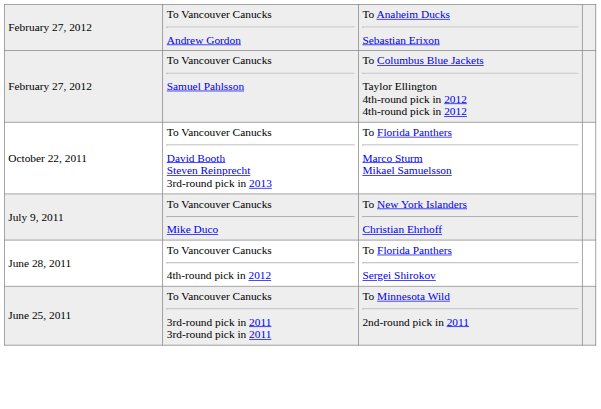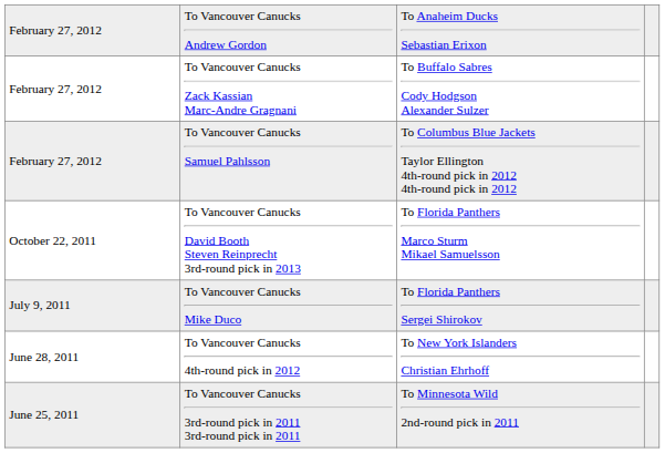 <table border="1"  cellpadding="5" style="border-collapse:collapse; width:66%;">
 <tr style="background:#eee;">
 <td>February 27, 2012</td>
 <td valign="top">To Vancouver Canucks<hr><a href='#'>Andrew Gordon</a></td>
 <td valign="top">To <a href='#'>Anaheim Ducks</a><hr><a href='#'>Sebastian Erixon</a></td>
+<td style="text-align:center;"></td>
+</tr>
+<tr style="background:#fff;">
+<td>February 27, 2012</td>
+<td valign="top">To Vancouver Canucks<hr><a href='#'>Zack Kassian</a><br><a href='#'>Marc-Andre Gragnani</a></td>
+<td valign="top">To <a href='#'>Buffalo Sabres</a><hr><a href='#'>Cody Hodgson</a><br><a href='#'>Alexander Sulzer</a></td>
 <td style="text-align:center;"></td>
 </tr>
 <tr style="background:#eee;">
 <td>February 27, 2012</td>
 <td valign="top">To Vancouver Canucks<hr><a href='#'>Samuel Pahlsson</a></td>
 <td valign="top">To <a href='#'>Columbus Blue Jackets</a><hr>Taylor Ellington<br>4th-round pick in <a href='#'>2012</a><br>4th-round pick in <a href='#'>2012</a></td>
 <td style="text-align:center;"></td>
 </tr>
 <tr style="background:#fff;">
 <td>October 22, 2011</td>
 <td valign="top">To Vancouver Canucks<hr><a href='#'>David Booth</a><br><a href='#'>Steven Reinprecht</a><br>3rd-round pick in <a href='#'>2013</a></td>
 <td valign="top">To <a href='#'>Florida Panthers</a><hr><a href='#'>Marco Sturm</a><br><a href='#'>Mikael Samuelsson</a></td>
 <td style="text-align:center;"></td>
 </tr>
 <tr style="background:#eee;">
 <td>July 9, 2011</td>
 <td valign="top">To Vancouver Canucks<hr><a href='#'>Mike Duco</a></td>
-<td valign="top">To <a href='#'>New York Islanders</a><hr><a href='#'>Christian Ehrhoff</a></td>
+<td valign="top">To <a href='#'>Florida Panthers</a><hr><a href='#'>Sergei Shirokov</a></td>
 <td style="text-align:center;"></td>
 </tr>
 <tr style="background:#fff;">
 <td>June 28, 2011</td>
 <td valign="top">To Vancouver Canucks<hr>4th-round pick in <a href='#'>2012</a></td>
-<td valign="top">To <a href='#'>Florida Panthers</a><hr><a href='#'>Sergei Shirokov</a></td>
+<td valign="top">To <a href='#'>New York Islanders</a><hr><a href='#'>Christian Ehrhoff</a></td>
 <td style="text-align:center;"></td>
 </tr>
 <tr style="background:#eee;">
 <td>June 25, 2011</td>
 <td valign="top">To Vancouver Canucks<hr>3rd-round pick in <a href='#'>2011</a><br>3rd-round pick in <a href='#'>2011</a></td>
 <td valign="top">To <a href='#'>Minnesota Wild</a><hr>2nd-round pick in <a href='#'>2011</a></td>
 <td style="text-align:center;"></td>
 </tr>
 </table>
